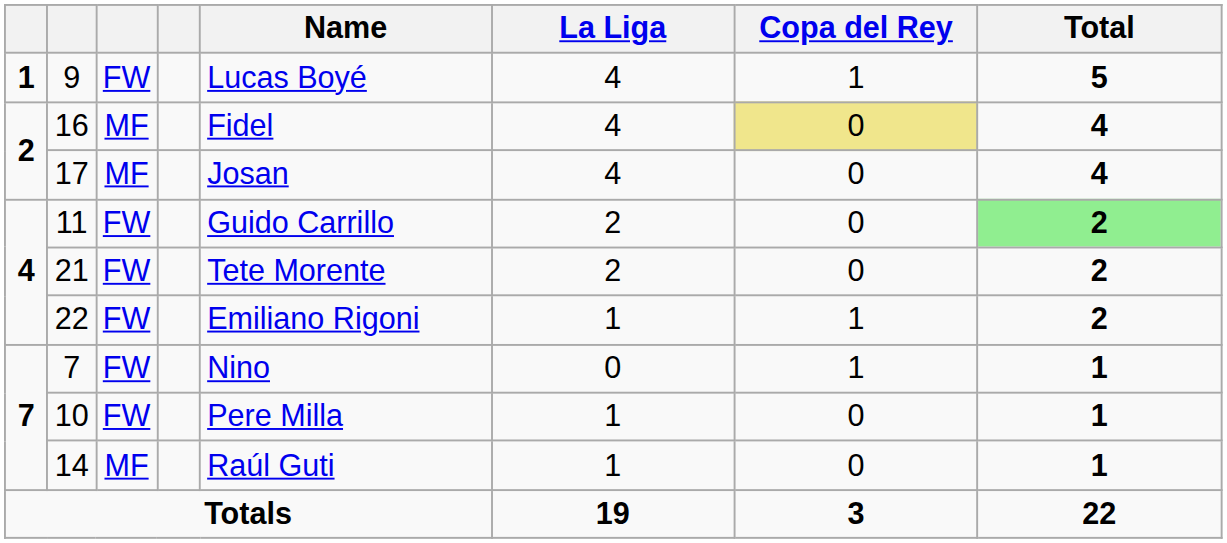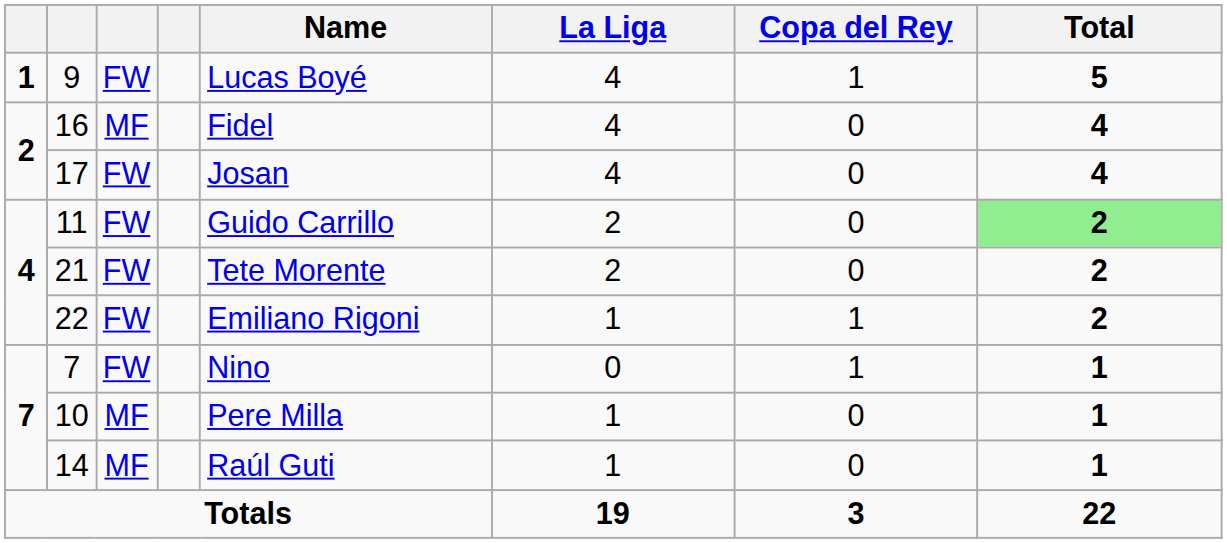 <table class="wikitable" style="text-align:center">
 <tr>
 <th width=15></th>
 <th width=15></th>
 <th width=15></th>
 <th width=15></th>
 <th width=145>Name</th>
 <th width=120><a href='#'>La Liga</a></th>
 <th width=120><a href='#'>Copa del Rey</a></th>
 <th width=120>Total</th>
 </tr>
 <tr>
 <td><strong>1</strong></td>
 <td>9</td>
 <td><a href='#'>FW</a></td>
 <td></td>
 <td align=left><a href='#'>Lucas Boyé</a></td>
 <td>4</td>
 <td>1</td>
 <td><strong>5</strong></td>
 </tr>
 <tr>
 <td rowspan=2><strong>2</strong></td>
 <td>16</td>
 <td><a href='#'>MF</a></td>
 <td></td>
 <td align=left><a href='#'>Fidel</a></td>
 <td>4</td>
-<td style="background: khaki;">0</td>
+<td>0</td>
 <td><strong>4</strong></td>
 </tr>
 <tr>
 <td>17</td>
-<td><a href='#'>MF</a></td>
+<td><a href='#'>FW</a></td>
 <td></td>
 <td align=left><a href='#'>Josan</a></td>
 <td>4</td>
 <td>0</td>
 <td><strong>4</strong></td>
 </tr>
 <tr>
 <td rowspan=3><strong>4</strong></td>
 <td>11</td>
 <td><a href='#'>FW</a></td>
 <td></td>
 <td align=left><a href='#'>Guido Carrillo</a></td>
 <td>2</td>
 <td>0</td>
 <td style="background: lightgreen;"><strong>2</strong></td>
 </tr>
 <tr>
 <td>21</td>
 <td><a href='#'>FW</a></td>
 <td></td>
 <td align=left><a href='#'>Tete Morente</a></td>
 <td>2</td>
 <td>0</td>
 <td><strong>2</strong></td>
 </tr>
 <tr>
 <td>22</td>
 <td><a href='#'>FW</a></td>
 <td></td>
 <td align=left><a href='#'>Emiliano Rigoni</a></td>
 <td>1</td>
 <td>1</td>
 <td><strong>2</strong></td>
 </tr>
 <tr>
 <td rowspan=3><strong>7</strong></td>
 <td>7</td>
 <td><a href='#'>FW</a></td>
 <td></td>
 <td align=left><a href='#'>Nino</a></td>
 <td>0</td>
 <td>1</td>
 <td><strong>1</strong></td>
 </tr>
 <tr>
 <td>10</td>
-<td><a href='#'>FW</a></td>
+<td><a href='#'>MF</a></td>
 <td></td>
 <td align=left><a href='#'>Pere Milla</a></td>
 <td>1</td>
 <td>0</td>
 <td><strong>1</strong></td>
 </tr>
 <tr>
 <td>14</td>
 <td><a href='#'>MF</a></td>
 <td></td>
 <td align=left><a href='#'>Raúl Guti</a></td>
 <td>1</td>
 <td>0</td>
 <td><strong>1</strong></td>
 </tr>
 <tr>
 <td colspan=5><strong>Totals</strong></td>
 <td><strong>19</strong></td>
 <td><strong>3</strong></td>
 <td><strong>22</strong></td>
 </tr>
 </table>
